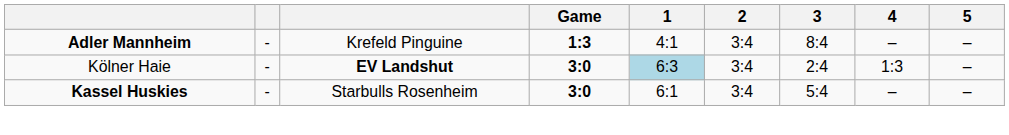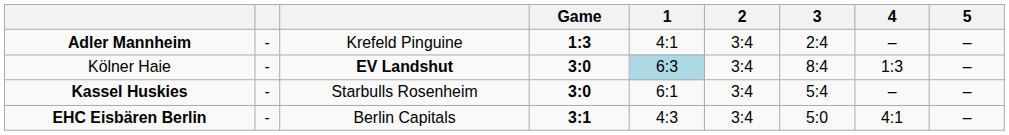 <table class="wikitable" width="80%">
 <tr style="background-color:#c0c0c0;">
 <th style="width:25%;"></th>
 <th style="width:2.5%;"></th>
 <th style="width:25%;"></th>
 <th style="width:10%;">Game</th>
 <th style="width:7.5%;">1</th>
 <th style="width:7.5%;">2</th>
 <th style="width:7.5%;">3</th>
 <th style="width:7.5%;">4</th>
 <th style="width:7.5%;">5</th>
 </tr>
 <tr align="center">
 <td><strong>Adler Mannheim</strong></td>
 <td>-</td>
 <td>Krefeld Pinguine</td>
 <td><strong>1:3</strong></td>
 <td>4:1</td>
 <td>3:4</td>
-<td>8:4</td>
+<td>2:4</td>
 <td>–</td>
 <td>–</td>
 </tr>
 <tr align="center">
 <td>Kölner Haie</td>
 <td>-</td>
 <td><strong>EV Landshut</strong></td>
 <td><strong>3:0</strong></td>
 <td style="background: lightblue;">6:3</td>
 <td>3:4</td>
-<td>2:4</td>
+<td>8:4</td>
 <td>1:3</td>
 <td>–</td>
 </tr>
 <tr align="center">
 <td><strong>Kassel Huskies</strong></td>
 <td>-</td>
 <td>Starbulls Rosenheim</td>
 <td><strong>3:0</strong></td>
 <td>6:1</td>
 <td>3:4</td>
 <td>5:4</td>
 <td>–</td>
 <td>–</td>
 </tr>
+<tr align="center">
+<td><strong>EHC Eisbären Berlin</strong></td>
+<td>-</td>
+<td>Berlin Capitals</td>
+<td><strong>3:1</strong></td>
+<td>4:3</td>
+<td>3:4</td>
+<td>5:0</td>
+<td>4:1</td>
+<td>–</td>
+</tr>
 </table>
